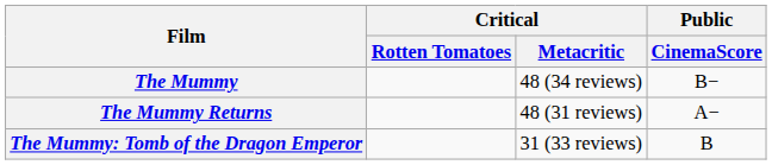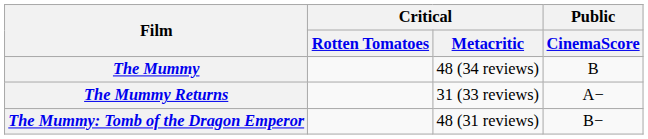 <table class="wikitable plainrowheaders sortable" style="text-align: center;">
 <tr>
 <th scope="col" rowspan="2">Film</th>
 <th scope="col" colspan="2">Critical</th>
 <th scope="col" colspan="2">Public</th>
 </tr>
 <tr>
 <th scope="col"><a href='#'>Rotten Tomatoes</a></th>
 <th scope="col"><a href='#'>Metacritic</a></th>
 <th scope="col"><a href='#'>CinemaScore</a></th>
 </tr>
 <tr>
 <th scope="row"><em><a href='#'>The Mummy</a></em></th>
 <td></td>
 <td>48 (34 reviews)</td>
-<td>B−</td>
+<td>B</td>
 </tr>
 <tr>
 <th scope="row"><em><a href='#'>The Mummy Returns</a></em></th>
 <td></td>
-<td>48 (31 reviews)</td>
+<td>31 (33 reviews)</td>
 <td>A−</td>
 </tr>
 <tr>
 <th scope="row"><em><a href='#'>The Mummy: Tomb of the Dragon Emperor</a></em></th>
 <td></td>
-<td>31 (33 reviews)</td>
-<td>B</td>
+<td>48 (31 reviews)</td>
+<td>B−</td>
 </tr>
 </table>
